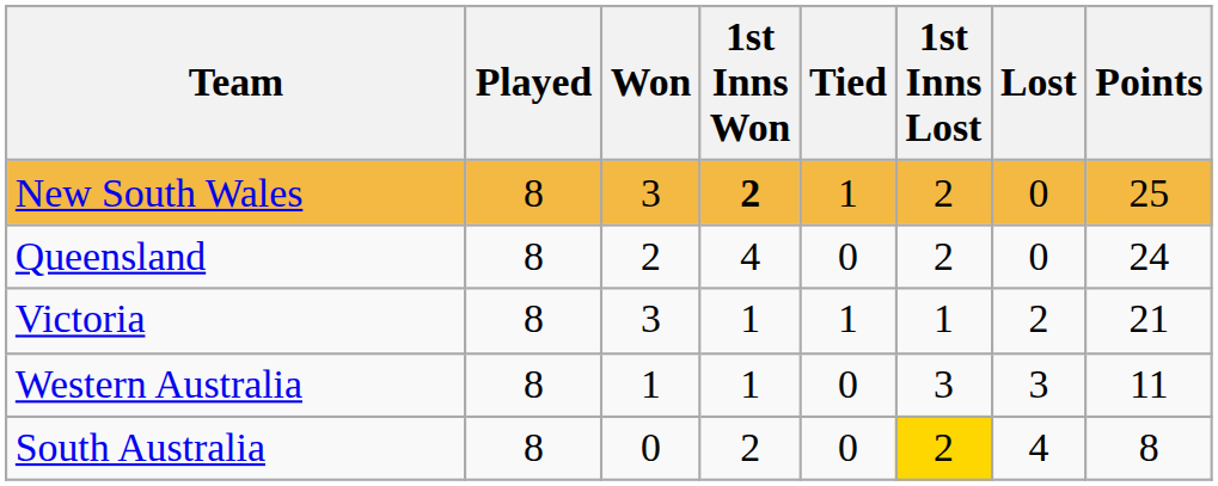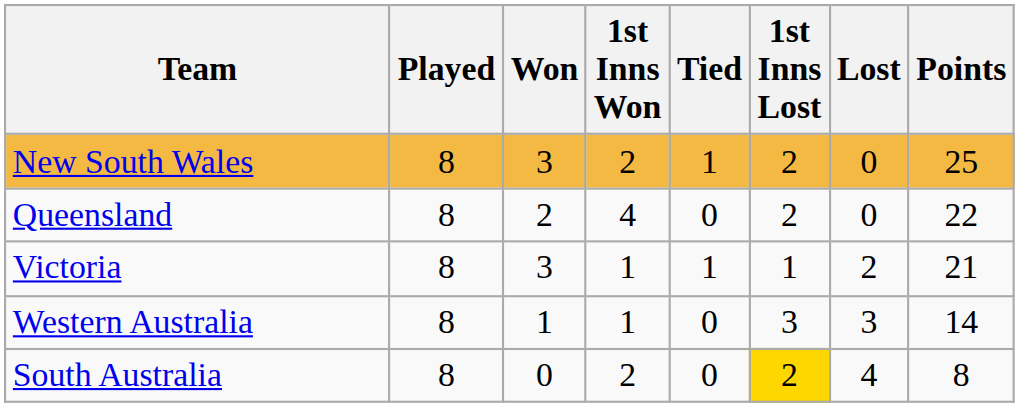 <table class="wikitable" style="text-align:center;">
 <tr>
 <th width=175>Team</th>
 <th style="width:30px;" abbr="Played">Played</th>
 <th style="width:30px;" abbr="Won">Won</th>
 <th style="width:30px;" abbr="1stWon">1st Inns Won</th>
 <th style="width:30px;" abbr="Tied">Tied</th>
 <th style="width:30px;" abbr="1stLost">1st Inns Lost</th>
 <th style="width:30px;" abbr="Lost">Lost</th>
 <th style="width:30px;" abbr="Points">Points</th>
 </tr>
 <tr style="background:#f4b942;">
 <td style="text-align:left;"><a href='#'>New South Wales</a></td>
 <td>8</td>
 <td>3</td>
-<td><strong>2</strong></td>
+<td>2</td>
 <td>1</td>
 <td>2</td>
 <td>0</td>
 <td>25</td>
 </tr>
 <tr>
 <td style="text-align:left;"><a href='#'>Queensland</a></td>
 <td>8</td>
 <td>2</td>
 <td>4</td>
 <td>0</td>
 <td>2</td>
 <td>0</td>
-<td>24</td>
+<td>22</td>
 </tr>
 <tr>
 <td style="text-align:left;"><a href='#'>Victoria</a></td>
 <td>8</td>
 <td>3</td>
 <td>1</td>
 <td>1</td>
 <td>1</td>
 <td>2</td>
 <td>21</td>
 </tr>
 <tr>
 <td style="text-align:left;"><a href='#'>Western Australia</a></td>
 <td>8</td>
 <td>1</td>
 <td>1</td>
 <td>0</td>
 <td>3</td>
 <td>3</td>
-<td>11</td>
+<td>14</td>
 </tr>
 <tr>
 <td style="text-align:left;"><a href='#'>South Australia</a></td>
 <td>8</td>
 <td>0</td>
 <td>2</td>
 <td>0</td>
 <td style="background: gold;">2</td>
 <td>4</td>
 <td>8</td>
 </tr>
 </table>
